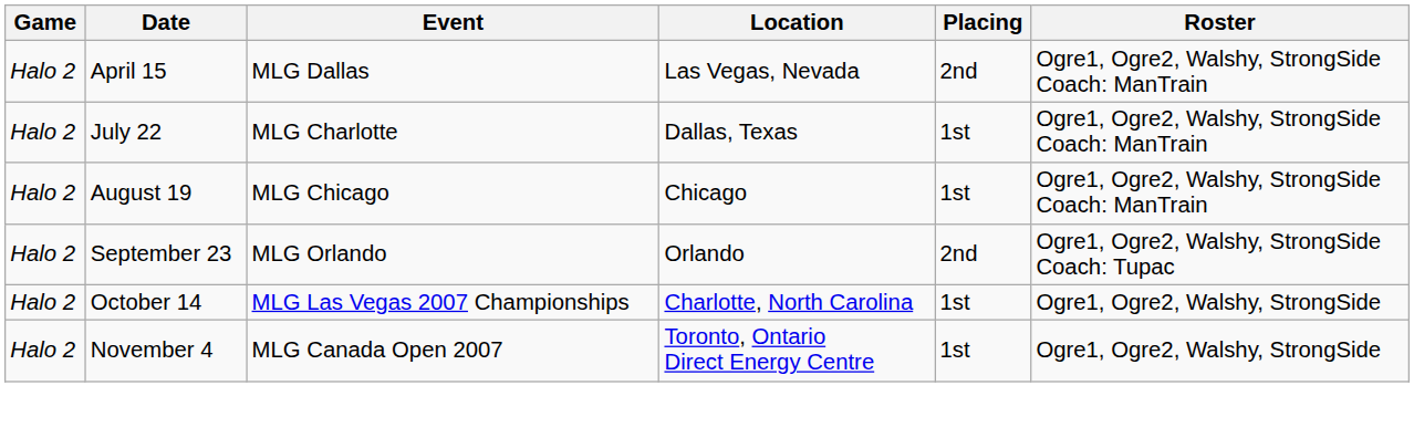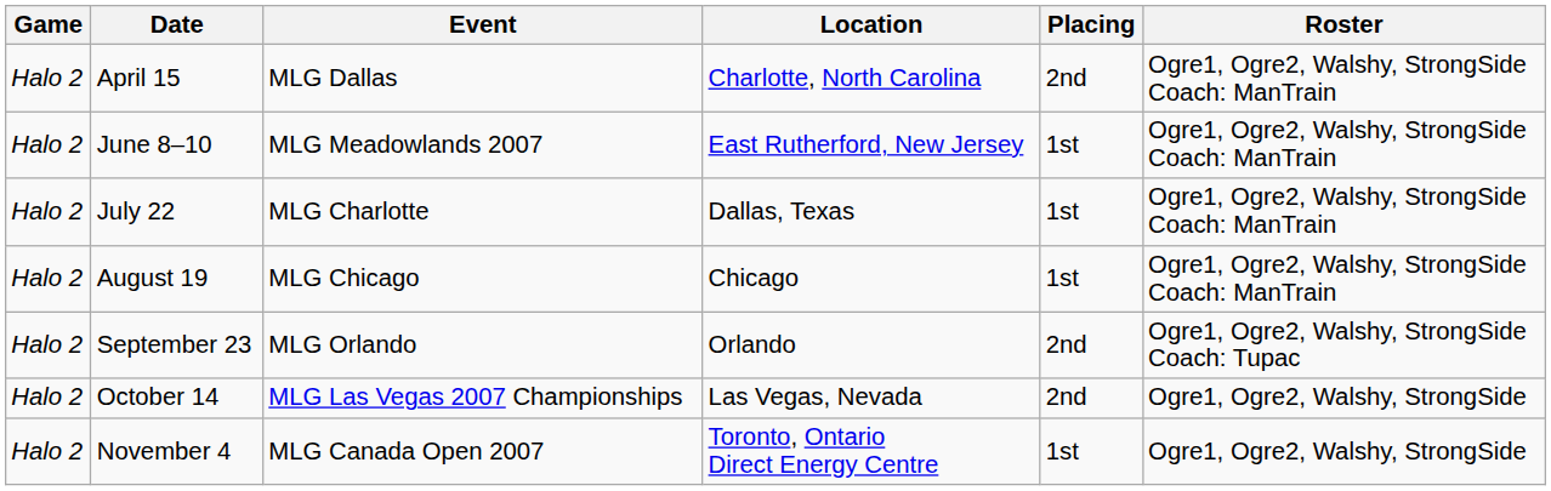 <table class="wikitable sortable" width="1000px">
 <tr>
 <th>Game</th>
 <th>Date</th>
 <th>Event</th>
 <th>Location</th>
 <th>Placing</th>
 <th>Roster</th>
 </tr>
 <tr>
 <td><em>Halo 2</em></td>
 <td>April 15</td>
 <td>MLG Dallas</td>
-<td>Las Vegas, Nevada</td>
+<td><a href='#'>Charlotte</a>, <a href='#'>North Carolina</a></td>
 <td>2nd</td>
+<td>Ogre1, Ogre2, Walshy, StrongSide <br> Coach: ManTrain</td>
+</tr>
+<tr>
+<td><em>Halo 2</em></td>
+<td>June 8–10</td>
+<td>MLG Meadowlands 2007</td>
+<td><a href='#'>East Rutherford, New Jersey</a></td>
+<td>1st</td>
 <td>Ogre1, Ogre2, Walshy, StrongSide <br> Coach: ManTrain</td>
 </tr>
 <tr>
 <td><em>Halo 2</em></td>
 <td>July 22</td>
 <td>MLG Charlotte</td>
 <td>Dallas, Texas</td>
 <td>1st</td>
 <td>Ogre1, Ogre2, Walshy, StrongSide <br> Coach: ManTrain</td>
 </tr>
 <tr>
 <td><em>Halo 2</em></td>
 <td>August 19</td>
 <td>MLG Chicago</td>
 <td>Chicago</td>
 <td>1st</td>
 <td>Ogre1, Ogre2, Walshy, StrongSide <br> Coach: ManTrain</td>
 </tr>
 <tr>
 <td><em>Halo 2</em></td>
 <td>September 23</td>
 <td>MLG Orlando</td>
 <td>Orlando</td>
 <td>2nd</td>
 <td>Ogre1, Ogre2, Walshy, StrongSide <br> Coach: Tupac</td>
 </tr>
 <tr>
 <td><em>Halo 2</em></td>
 <td>October 14</td>
 <td><a href='#'>MLG Las Vegas 2007</a> Championships</td>
-<td><a href='#'>Charlotte</a>, <a href='#'>North Carolina</a></td>
-<td>1st</td>
+<td>Las Vegas, Nevada</td>
+<td>2nd</td>
 <td>Ogre1, Ogre2, Walshy, StrongSide</td>
 </tr>
 <tr>
 <td><em>Halo 2</em></td>
 <td>November 4</td>
 <td>MLG Canada Open 2007</td>
 <td><a href='#'>Toronto</a>, <a href='#'>Ontario</a> <br> <a href='#'>Direct Energy Centre</a></td>
 <td>1st</td>
 <td>Ogre1, Ogre2, Walshy, StrongSide</td>
 </tr>
 </table>
